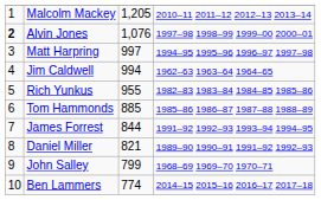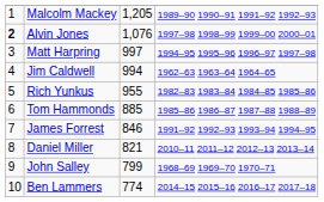 <table class="wikitable">
 <tr>
 </tr>
 <tr>
 <td>1</td>
 <td><a href='#'>Malcolm Mackey</a></td>
 <td>1,205</td>
-<td style="font-size:80%;"><a href='#'>2010–11</a> <a href='#'>2011–12</a> <a href='#'>2012–13</a> <a href='#'>2013–14</a></td>
+<td style="font-size:80%;"><a href='#'>1989–90</a> <a href='#'>1990–91</a> <a href='#'>1991–92</a> <a href='#'>1992–93</a></td>
 </tr>
 <tr>
 <td><strong>2</strong></td>
 <td><a href='#'>Alvin Jones</a></td>
 <td>1,076</td>
 <td style="font-size:80%;"><a href='#'>1997–98</a> <a href='#'>1998–99</a> <a href='#'>1999–00</a> <a href='#'>2000–01</a></td>
 </tr>
 <tr>
 <td>3</td>
 <td><a href='#'>Matt Harpring</a></td>
 <td>997</td>
 <td style="font-size:80%;"><a href='#'>1994–95</a> <a href='#'>1995–96</a> <a href='#'>1996–97</a> <a href='#'>1997–98</a></td>
 </tr>
 <tr>
 <td>4</td>
 <td><a href='#'>Jim Caldwell</a></td>
 <td>994</td>
 <td style="font-size:80%;"><a href='#'>1962–63</a> <a href='#'>1963–64</a> <a href='#'>1964–65</a></td>
 </tr>
 <tr>
 <td>5</td>
 <td><a href='#'>Rich Yunkus</a></td>
 <td>955</td>
 <td style="font-size:80%;"><a href='#'>1982–83</a> <a href='#'>1983–84</a> <a href='#'>1984–85</a> <a href='#'>1985–86</a></td>
 </tr>
 <tr>
 <td>6</td>
 <td><a href='#'>Tom Hammonds</a></td>
 <td>885</td>
 <td style="font-size:80%;"><a href='#'>1985–86</a> <a href='#'>1986–87</a> <a href='#'>1987–88</a> <a href='#'>1988–89</a></td>
 </tr>
 <tr>
 <td>7</td>
 <td><a href='#'>James Forrest</a></td>
-<td>844</td>
+<td>846</td>
 <td style="font-size:80%;"><a href='#'>1991–92</a> <a href='#'>1992–93</a> <a href='#'>1993–94</a> <a href='#'>1994–95</a></td>
 </tr>
 <tr>
 <td>8</td>
 <td><a href='#'>Daniel Miller</a></td>
 <td>821</td>
-<td style="font-size:80%;"><a href='#'>1989–90</a> <a href='#'>1990–91</a> <a href='#'>1991–92</a> <a href='#'>1992–93</a></td>
+<td style="font-size:80%;"><a href='#'>2010–11</a> <a href='#'>2011–12</a> <a href='#'>2012–13</a> <a href='#'>2013–14</a></td>
 </tr>
 <tr>
 <td>9</td>
 <td><a href='#'>John Salley</a></td>
 <td>799</td>
 <td style="font-size:80%;"><a href='#'>1968–69</a> <a href='#'>1969–70</a> <a href='#'>1970–71</a></td>
 </tr>
 <tr>
 <td>10</td>
 <td><a href='#'>Ben Lammers</a></td>
 <td>774</td>
 <td style="font-size:80%;"><a href='#'>2014–15</a> <a href='#'>2015–16</a> <a href='#'>2016–17</a> <a href='#'>2017–18</a></td>
 </tr>
 </table>
